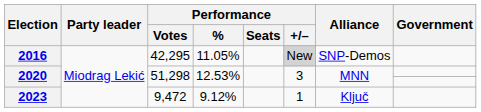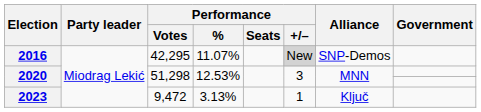 <table class=wikitable style="text-align:center">
 <tr>
 <th rowspan="2"><strong>Election</strong></th>
 <th rowspan="2">Party leader</th>
 <th colspan="4" scope="col">Performance</th>
 <th rowspan="2">Alliance</th>
 <th rowspan="2">Government</th>
 </tr>
 <tr>
 <th>Votes</th>
 <th>%</th>
 <th>Seats</th>
 <th>+/–</th>
 </tr>
 <tr>
 <th><a href='#'>2016</a></th>
 <td rowspan=4><a href='#'>Miodrag Lekić</a></td>
 <td>42,295</td>
-<td>11.05%</td>
+<td>11.07%</td>
 <td></td>
 <td style="background: lightgrey;">New</td>
 <td><a href='#'>SNP</a>-Demos</td>
 <td></td>
 </tr>
 <tr>
 <th rowspan="2"><a href='#'>2020</a></th>
 <td rowspan="2">51,298</td>
 <td rowspan="2">12.53%</td>
 <td rowspan="2"></td>
 <td rowspan="2"> 3</td>
 <td rowspan="2"><a href='#'>MNN</a></td>
 <td> </td>
 </tr>
 <tr>
 <td> </td>
 </tr>
 <tr>
 <th><a href='#'>2023</a></th>
 <td>9,472</td>
-<td>9.12%</td>
+<td>3.13%</td>
 <td></td>
 <td> 1</td>
 <td><a href='#'>Ključ</a></td>
 <td></td>
 </tr>
 </table>
